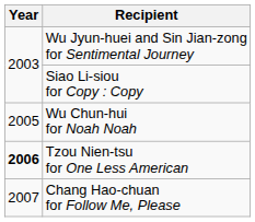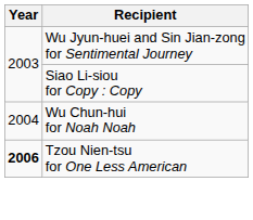 <table class="wikitable sortable">
 <tr>
 <th>Year</th>
 <th>Recipient</th>
 </tr>
 <tr>
 <td rowspan=2>2003</td>
 <td>Wu Jyun-huei and Sin Jian-zong<br> for <em>Sentimental Journey</em></td>
 </tr>
 <tr>
 <td>Siao Li-siou<br> for <em>Copy : Copy</em></td>
 </tr>
 <tr>
-<td>2005</td>
+<td>2004</td>
 <td>Wu Chun-hui<br> for <em>Noah Noah</em></td>
 </tr>
 <tr>
 <td><strong>2006</strong></td>
 <td>Tzou Nien-tsu<br> for <em>One Less American</em></td>
 </tr>
-<tr>
-<td>2007</td>
-<td>Chang Hao-chuan<br> for <em>Follow Me, Please</em></td>
-</tr>
 </table>
